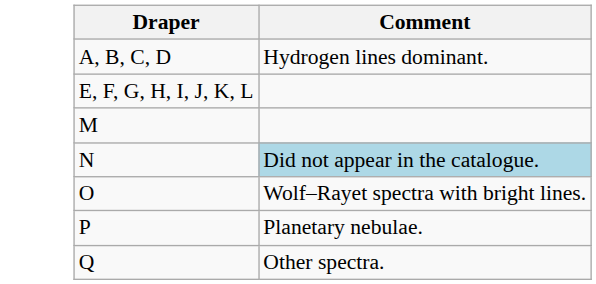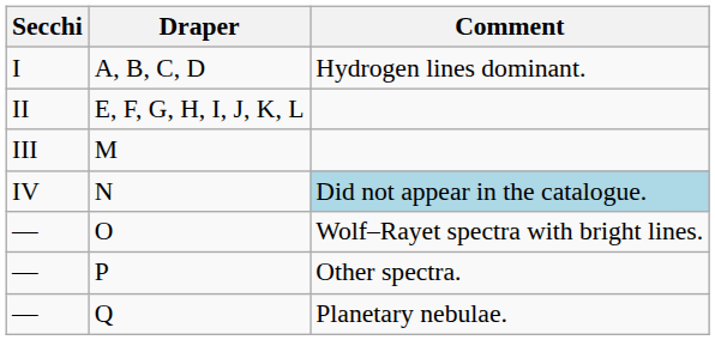 <table class="wikitable" style="float: right">
 <tr>
+<th>Secchi</th>
 <th>Draper</th>
 <th>Comment</th>
 </tr>
 <tr>
+<td>I</td>
 <td>A, B, C, D</td>
 <td>Hydrogen lines dominant.</td>
 </tr>
 <tr>
+<td>II</td>
 <td>E, F, G, H, I, J, K, L</td>
 <td></td>
 </tr>
 <tr>
+<td>III</td>
 <td>M</td>
 <td></td>
 </tr>
 <tr>
+<td>IV</td>
 <td>N</td>
 <td style="background: lightblue;">Did not appear in the catalogue.</td>
 </tr>
 <tr>
+<td>—</td>
 <td>O</td>
 <td>Wolf–Rayet spectra with bright lines.</td>
 </tr>
 <tr>
+<td>—</td>
 <td>P</td>
+<td>Other spectra.</td>
+</tr>
+<tr>
+<td>—</td>
+<td>Q</td>
 <td>Planetary nebulae.</td>
 </tr>
-<tr>
-<td>Q</td>
-<td>Other spectra.</td>
-</tr>
 </table>
